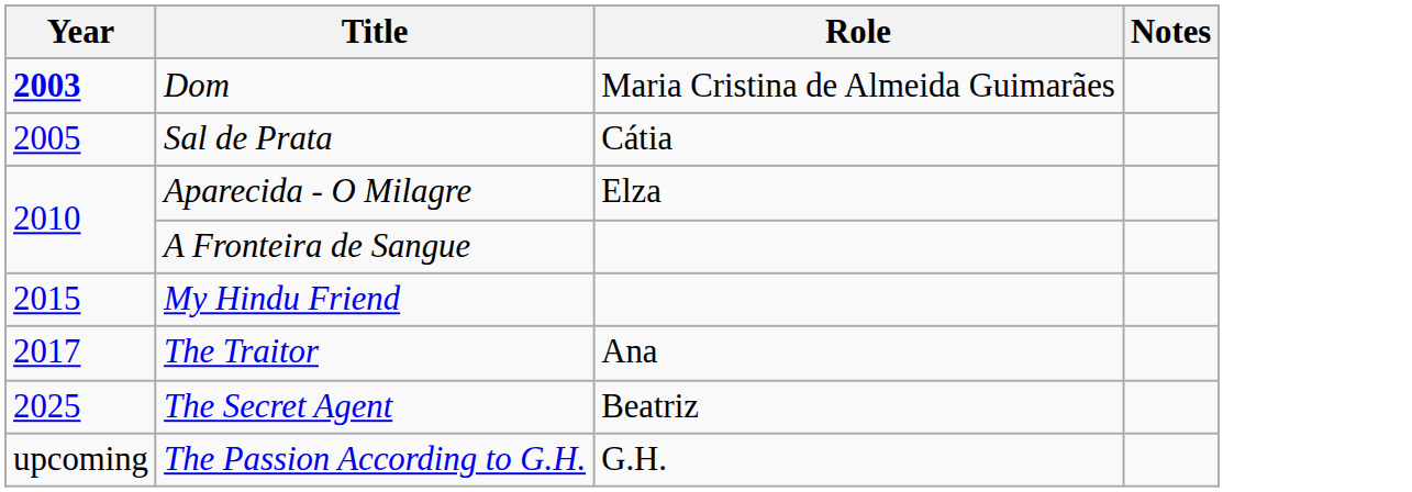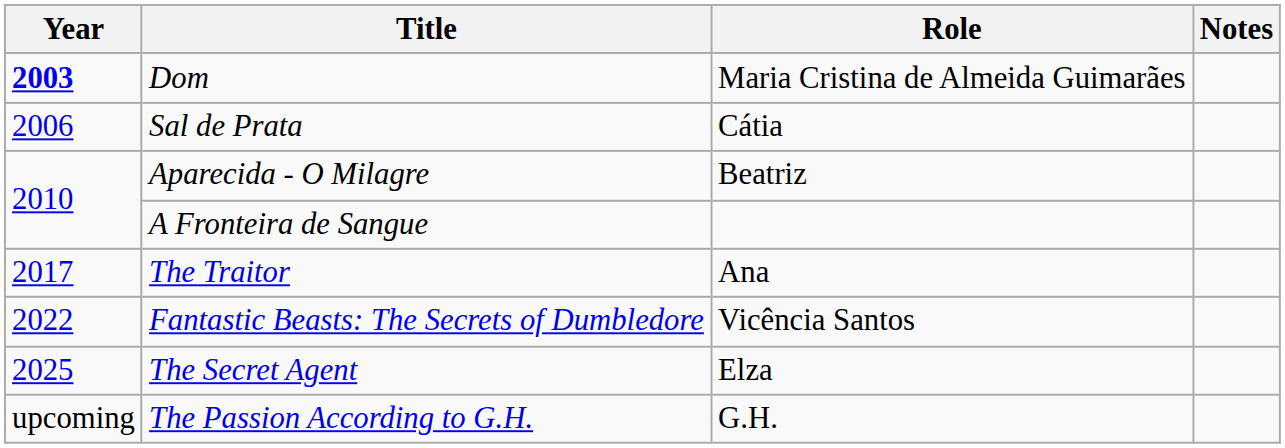 <table class="wikitable">
 <tr>
 <th>Year</th>
 <th>Title</th>
 <th>Role</th>
 <th>Notes</th>
 </tr>
 <tr>
 <td><strong><a href='#'>2003</a></strong></td>
 <td><em>Dom</em></td>
 <td>Maria Cristina de Almeida Guimarães</td>
 <td></td>
 </tr>
 <tr>
-<td><a href='#'>2005</a></td>
+<td><a href='#'>2006</a></td>
 <td><em>Sal de Prata</em></td>
 <td>Cátia</td>
 <td></td>
 </tr>
 <tr>
 <td rowspan="2"><a href='#'>2010</a></td>
 <td><em>Aparecida - O Milagre</em></td>
-<td>Elza</td>
+<td>Beatriz</td>
 <td></td>
 </tr>
 <tr>
 <td><em>A Fronteira de Sangue</em></td>
-<td></td>
-<td></td>
-</tr>
-<tr>
-<td><a href='#'>2015</a></td>
-<td><em><a href='#'>My Hindu Friend</a></em></td>
 <td></td>
 <td></td>
 </tr>
 <tr>
 <td><a href='#'>2017</a></td>
 <td><em><a href='#'>The Traitor</a></em></td>
 <td>Ana</td>
 <td></td>
 </tr>
 <tr>
+<td><a href='#'>2022</a></td>
+<td><em><a href='#'>Fantastic Beasts: The Secrets of Dumbledore</a></em></td>
+<td>Vicência Santos</td>
+<td></td>
+</tr>
+<tr>
 <td><a href='#'>2025</a></td>
 <td><em><a href='#'>The Secret Agent</a></em></td>
-<td>Beatriz</td>
+<td>Elza</td>
 <td></td>
 </tr>
 <tr>
 <td>upcoming</td>
 <td><em><a href='#'>The Passion According to G.H.</a></em></td>
 <td>G.H.</td>
 <td></td>
 </tr>
 </table>
